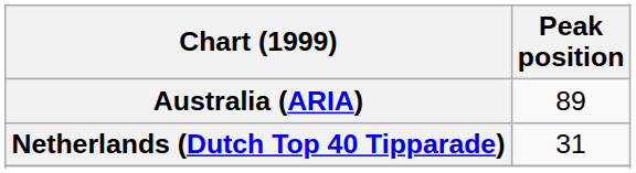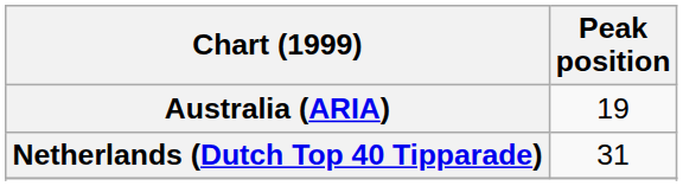 <table class="wikitable sortable plainrowheaders" style="text-align:center">
 <tr>
 <th scope="col">Chart (1999)</th>
 <th scope="col">Peak<br>position</th>
 </tr>
 <tr>
 <th scope="row">Australia (<a href='#'>ARIA</a>)</th>
-<td>89</td>
+<td>19</td>
 </tr>
 <tr>
 <th scope="row">Netherlands (<a href='#'>Dutch Top 40 Tipparade</a>)</th>
 <td>31</td>
 </tr>
 <tr>
 </tr>
 <tr>
 </tr>
 <tr>
 </tr>
 <tr>
 </tr>
 <tr>
 </tr>
 </table>
